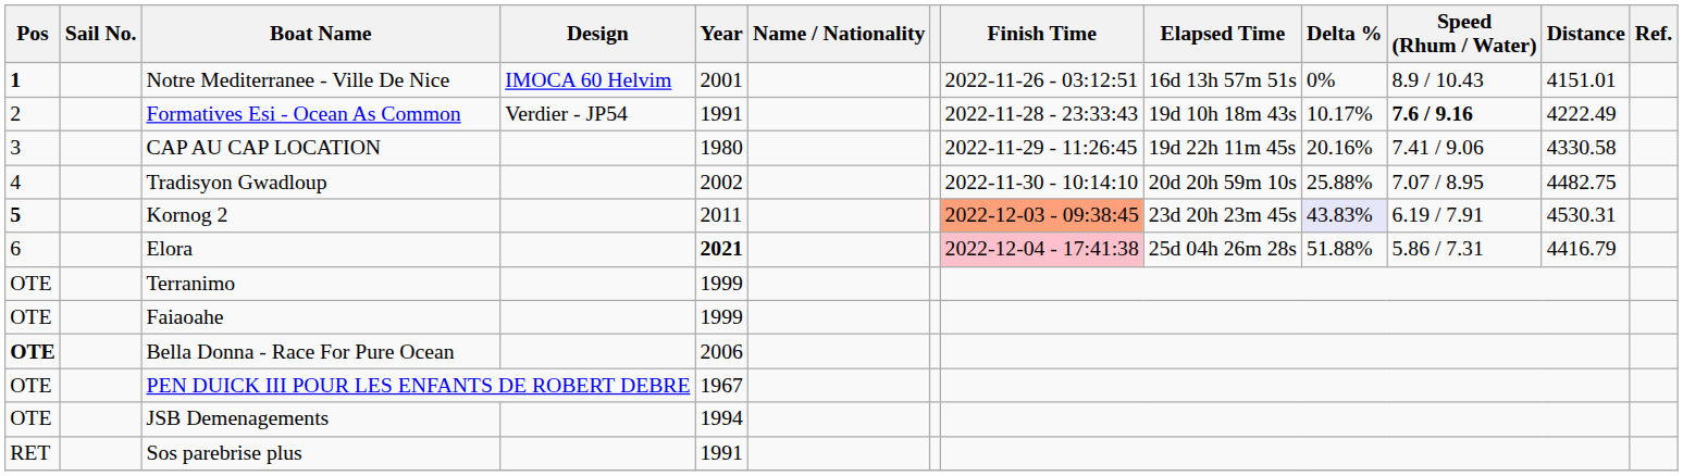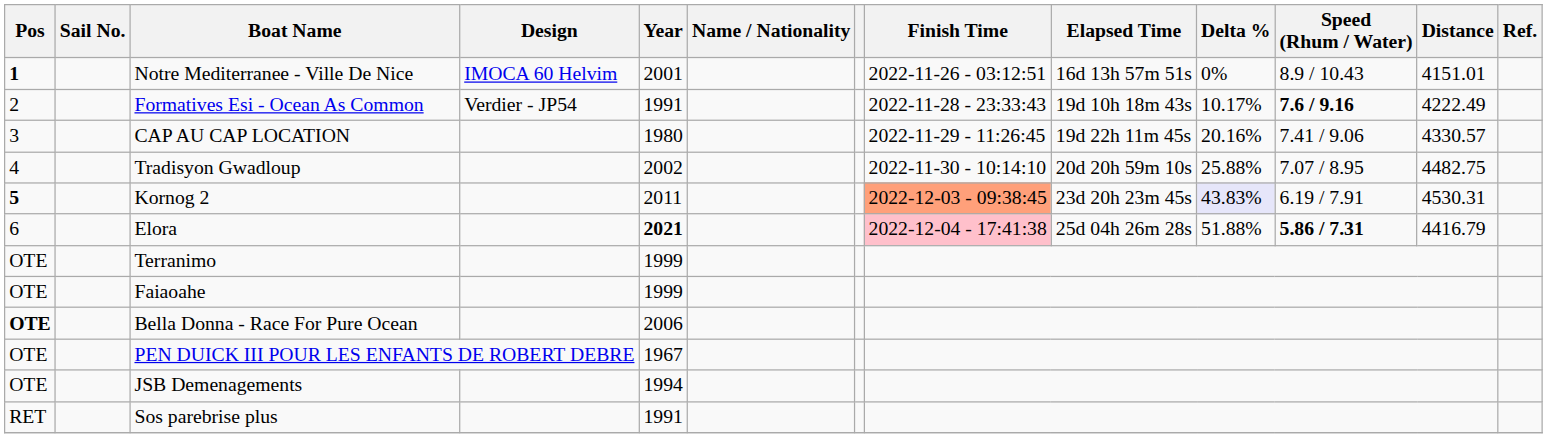 <table class="wikitable sortable">
 <tr>
 <th>Pos</th>
 <th>Sail No.</th>
 <th>Boat Name</th>
 <th>Design</th>
 <th>Year</th>
 <th>Name / Nationality</th>
 <th></th>
 <th>Finish Time</th>
 <th>Elapsed Time</th>
 <th>Delta %</th>
 <th>Speed<br>(Rhum / Water)</th>
 <th>Distance</th>
 <th>Ref.</th>
 </tr>
 <tr>
 <td><strong>1</strong></td>
 <td></td>
 <td>Notre Mediterranee - Ville De Nice</td>
 <td><a href='#'>IMOCA 60 Helvim</a></td>
 <td>2001</td>
 <td></td>
 <td></td>
 <td>2022-11-26 - 03:12:51</td>
 <td>16d 13h 57m 51s</td>
 <td>0%</td>
 <td>8.9 / 10.43</td>
 <td>4151.01</td>
 <td></td>
 </tr>
 <tr>
 <td>2</td>
 <td></td>
 <td><a href='#'>Formatives Esi - Ocean As Common</a></td>
 <td>Verdier - JP54</td>
 <td>1991</td>
 <td></td>
 <td></td>
 <td>2022-11-28 - 23:33:43</td>
 <td>19d 10h 18m 43s</td>
 <td>10.17%</td>
 <td><strong>7.6 / 9.16</strong></td>
 <td>4222.49</td>
 <td></td>
 </tr>
 <tr>
 <td>3</td>
 <td></td>
 <td>CAP AU CAP LOCATION</td>
 <td></td>
 <td>1980</td>
 <td></td>
 <td></td>
 <td>2022-11-29 - 11:26:45</td>
 <td>19d 22h 11m 45s</td>
 <td>20.16%</td>
 <td>7.41 / 9.06</td>
-<td>4330.58</td>
+<td>4330.57</td>
 <td></td>
 </tr>
 <tr>
 <td>4</td>
 <td></td>
 <td>Tradisyon Gwadloup</td>
 <td></td>
 <td>2002</td>
 <td></td>
 <td></td>
 <td>2022-11-30 - 10:14:10</td>
 <td>20d 20h 59m 10s</td>
 <td>25.88%</td>
 <td>7.07 / 8.95</td>
 <td>4482.75</td>
 <td></td>
 </tr>
 <tr>
 <td><strong>5</strong></td>
 <td></td>
 <td>Kornog 2</td>
 <td></td>
 <td>2011</td>
 <td></td>
 <td></td>
 <td style="background: lightsalmon;">2022-12-03 - 09:38:45</td>
 <td>23d 20h 23m 45s</td>
 <td style="background: lavender;">43.83%</td>
 <td>6.19 / 7.91</td>
 <td>4530.31</td>
 <td></td>
 </tr>
 <tr>
 <td>6</td>
 <td></td>
 <td>Elora</td>
 <td></td>
 <td><strong>2021</strong></td>
 <td></td>
 <td></td>
 <td style="background: pink;">2022-12-04 - 17:41:38</td>
 <td>25d 04h 26m 28s</td>
 <td>51.88%</td>
-<td>5.86 / 7.31</td>
+<td><strong>5.86 / 7.31</strong></td>
 <td>4416.79</td>
 <td></td>
 </tr>
 <tr>
 <td>OTE</td>
 <td></td>
 <td>Terranimo</td>
 <td></td>
 <td>1999</td>
 <td></td>
 <td></td>
 <td colspan=5></td>
 <td></td>
 </tr>
 <tr>
 <td>OTE</td>
 <td></td>
 <td>Faiaoahe</td>
 <td></td>
 <td>1999</td>
 <td></td>
 <td></td>
 <td colspan=5></td>
 <td></td>
 </tr>
 <tr>
 <td><strong>OTE</strong></td>
 <td></td>
 <td>Bella Donna - Race For Pure Ocean</td>
 <td></td>
 <td>2006</td>
 <td></td>
 <td></td>
 <td colspan=5></td>
 <td></td>
 </tr>
 <tr>
 <td>OTE</td>
 <td></td>
 <td colspan=2><a href='#'>PEN DUICK III POUR LES ENFANTS DE ROBERT DEBRE</a></td>
 <td>1967</td>
 <td></td>
 <td></td>
 <td colspan=5></td>
 <td></td>
 </tr>
 <tr>
 <td>OTE</td>
 <td></td>
 <td>JSB Demenagements</td>
 <td></td>
 <td>1994</td>
 <td></td>
 <td></td>
 <td colspan=5></td>
 <td></td>
 </tr>
 <tr>
 <td>RET</td>
 <td></td>
 <td>Sos parebrise plus</td>
 <td></td>
 <td>1991</td>
 <td></td>
 <td></td>
 <td colspan=5></td>
 <td></td>
 </tr>
 <tr>
 </tr>
 </table>
